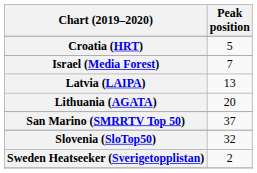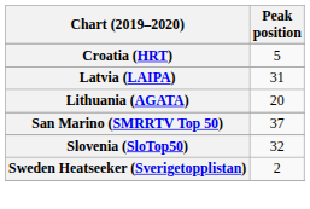 <table class="wikitable sortable plainrowheaders" style="text-align:center">
 <tr>
 <th scope="col">Chart (2019–2020)</th>
 <th scope="col">Peak<br>position</th>
 </tr>
 <tr>
 </tr>
 <tr>
 </tr>
 <tr>
 </tr>
 <tr>
 </tr>
 <tr>
 </tr>
 <tr>
 <th scope="row">Croatia (<a href='#'>HRT</a>)</th>
 <td>5</td>
 </tr>
 <tr>
 </tr>
 <tr>
 </tr>
 <tr>
 </tr>
 <tr>
 </tr>
 <tr>
-<th scope="row">Israel (<a href='#'>Media Forest</a>)</th>
-<td>7</td>
-</tr>
-<tr>
 <th scope="row">Latvia (<a href='#'>LAIPA</a>)</th>
-<td>13</td>
+<td>31</td>
 </tr>
 <tr>
 <th scope="row">Lithuania (<a href='#'>AGATA</a>)</th>
 <td>20</td>
 </tr>
 <tr>
 </tr>
 <tr>
 </tr>
 <tr>
 </tr>
 <tr>
 </tr>
 <tr>
 <th scope="row">San Marino (<a href='#'>SMRRTV Top 50</a>)</th>
 <td>37</td>
 </tr>
 <tr>
 </tr>
 <tr>
 </tr>
 <tr>
 </tr>
 <tr>
 <th scope="row">Slovenia (<a href='#'>SloTop50</a>)</th>
 <td>32</td>
 </tr>
 <tr>
 <th scope="row">Sweden Heatseeker (<a href='#'>Sverigetopplistan</a>)</th>
 <td>2</td>
 </tr>
 <tr>
 </tr>
 <tr>
 </tr>
 <tr>
 </tr>
 <tr>
 </tr>
 </table>
